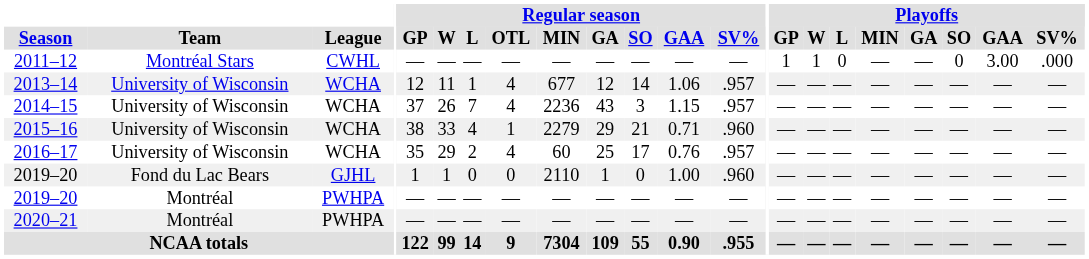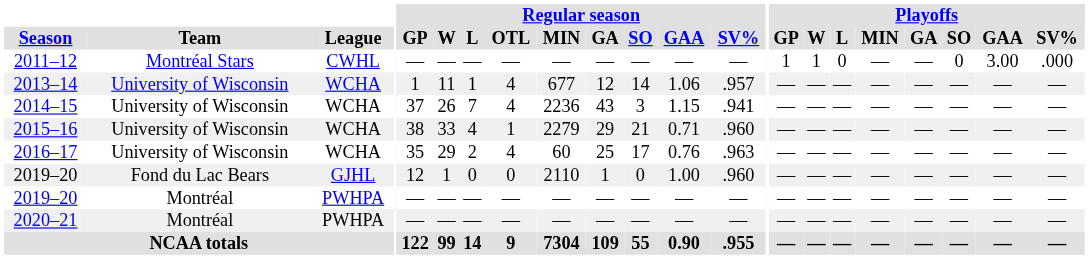 <table border="0" cellpadding="1" cellspacing="0" style="width:75%; text-align:center;">
 <tr bgcolor="#e0e0e0">
 <th colspan="3" bgcolor="#ffffff"></th>
 <th rowspan="99" bgcolor="#ffffff"></th>
 <th colspan="9" bgcolor="#e0e0e0"><a href='#'>Regular season</a></th>
 <th rowspan="99" bgcolor="#ffffff"></th>
 <th colspan="8" bgcolor="#e0e0e0"><a href='#'>Playoffs</a></th>
 </tr>
 <tr bgcolor="#e0e0e0">
 <th><a href='#'>Season</a></th>
 <th>Team</th>
 <th>League</th>
 <th>GP</th>
 <th>W</th>
 <th>L</th>
 <th>OTL</th>
 <th>MIN</th>
 <th>GA</th>
 <th><a href='#'>SO</a></th>
 <th><a href='#'>GAA</a></th>
 <th><a href='#'>SV%</a></th>
 <th>GP</th>
 <th>W</th>
 <th>L</th>
 <th>MIN</th>
 <th>GA</th>
 <th>SO</th>
 <th>GAA</th>
 <th>SV%</th>
 </tr>
 <tr>
 <td><a href='#'>2011–12</a></td>
 <td><a href='#'>Montréal Stars</a></td>
 <td><a href='#'>CWHL</a></td>
 <td>—</td>
 <td>—</td>
 <td>—</td>
 <td>—</td>
 <td>—</td>
 <td>—</td>
 <td>—</td>
 <td>—</td>
 <td>—</td>
 <td>1</td>
 <td>1</td>
 <td>0</td>
 <td>—</td>
 <td>—</td>
 <td>0</td>
 <td>3.00</td>
 <td>.000</td>
 </tr>
 <tr bgcolor="#f0f0f0">
 <td><a href='#'>2013–14</a></td>
 <td><a href='#'>University of Wisconsin</a></td>
 <td><a href='#'>WCHA</a></td>
-<td>12</td>
+<td>1</td>
 <td>11</td>
 <td>1</td>
 <td>4</td>
 <td>677</td>
 <td>12</td>
 <td>14</td>
 <td>1.06</td>
 <td>.957</td>
 <td>—</td>
 <td>—</td>
 <td>—</td>
 <td>—</td>
 <td>—</td>
 <td>—</td>
 <td>—</td>
 <td>—</td>
 </tr>
 <tr>
 <td><a href='#'>2014–15</a></td>
 <td>University of Wisconsin</td>
 <td>WCHA</td>
 <td>37</td>
 <td>26</td>
 <td>7</td>
 <td>4</td>
 <td>2236</td>
 <td>43</td>
 <td>3</td>
 <td>1.15</td>
-<td>.957</td>
+<td>.941</td>
 <td>—</td>
 <td>—</td>
 <td>—</td>
 <td>—</td>
 <td>—</td>
 <td>—</td>
 <td>—</td>
 <td>—</td>
 </tr>
 <tr bgcolor="#f0f0f0">
 <td><a href='#'>2015–16</a></td>
 <td>University of Wisconsin</td>
 <td>WCHA</td>
 <td>38</td>
 <td>33</td>
 <td>4</td>
 <td>1</td>
 <td>2279</td>
 <td>29</td>
 <td>21</td>
 <td>0.71</td>
 <td>.960</td>
 <td>—</td>
 <td>—</td>
 <td>—</td>
 <td>—</td>
 <td>—</td>
 <td>—</td>
 <td>—</td>
 <td>—</td>
 </tr>
 <tr>
 <td><a href='#'>2016–17</a></td>
 <td>University of Wisconsin</td>
 <td>WCHA</td>
 <td>35</td>
 <td>29</td>
 <td>2</td>
 <td>4</td>
 <td>60</td>
 <td>25</td>
 <td>17</td>
 <td>0.76</td>
-<td>.957</td>
+<td>.963</td>
 <td>—</td>
 <td>—</td>
 <td>—</td>
 <td>—</td>
 <td>—</td>
 <td>—</td>
 <td>—</td>
 <td>—</td>
 </tr>
 <tr bgcolor="#f0f0f0">
 <td>2019–20</td>
 <td>Fond du Lac Bears</td>
 <td><a href='#'>GJHL</a></td>
-<td>1</td>
+<td>12</td>
 <td>1</td>
 <td>0</td>
 <td>0</td>
 <td>2110</td>
 <td>1</td>
 <td>0</td>
 <td>1.00</td>
 <td>.960</td>
 <td>—</td>
 <td>—</td>
 <td>—</td>
 <td>—</td>
 <td>—</td>
 <td>—</td>
 <td>—</td>
 <td>—</td>
 </tr>
 <tr>
 <td><a href='#'>2019–20</a></td>
 <td>Montréal</td>
 <td><a href='#'>PWHPA</a></td>
 <td>—</td>
 <td>—</td>
 <td>—</td>
 <td>—</td>
 <td>—</td>
 <td>—</td>
 <td>—</td>
 <td>—</td>
 <td>—</td>
 <td>—</td>
 <td>—</td>
 <td>—</td>
 <td>—</td>
 <td>—</td>
 <td>—</td>
 <td>—</td>
 <td>—</td>
 </tr>
 <tr bgcolor="#f0f0f0">
 <td><a href='#'>2020–21</a></td>
 <td>Montréal</td>
 <td>PWHPA</td>
 <td>—</td>
 <td>—</td>
 <td>—</td>
 <td>—</td>
 <td>—</td>
 <td>—</td>
 <td>—</td>
 <td>—</td>
 <td>—</td>
 <td>—</td>
 <td>—</td>
 <td>—</td>
 <td>—</td>
 <td>—</td>
 <td>—</td>
 <td>—</td>
 <td>—</td>
 </tr>
 <tr bgcolor="#e0e0e0">
 <th colspan=3>NCAA totals</th>
 <th>122</th>
 <th>99</th>
 <th>14</th>
 <th>9</th>
 <th>7304</th>
 <th>109</th>
 <th>55</th>
 <th>0.90</th>
 <th>.955</th>
 <th>—</th>
 <th>—</th>
 <th>—</th>
 <th>—</th>
 <th>—</th>
 <th>—</th>
 <th>—</th>
 <th>—</th>
 </tr>
 </table>
